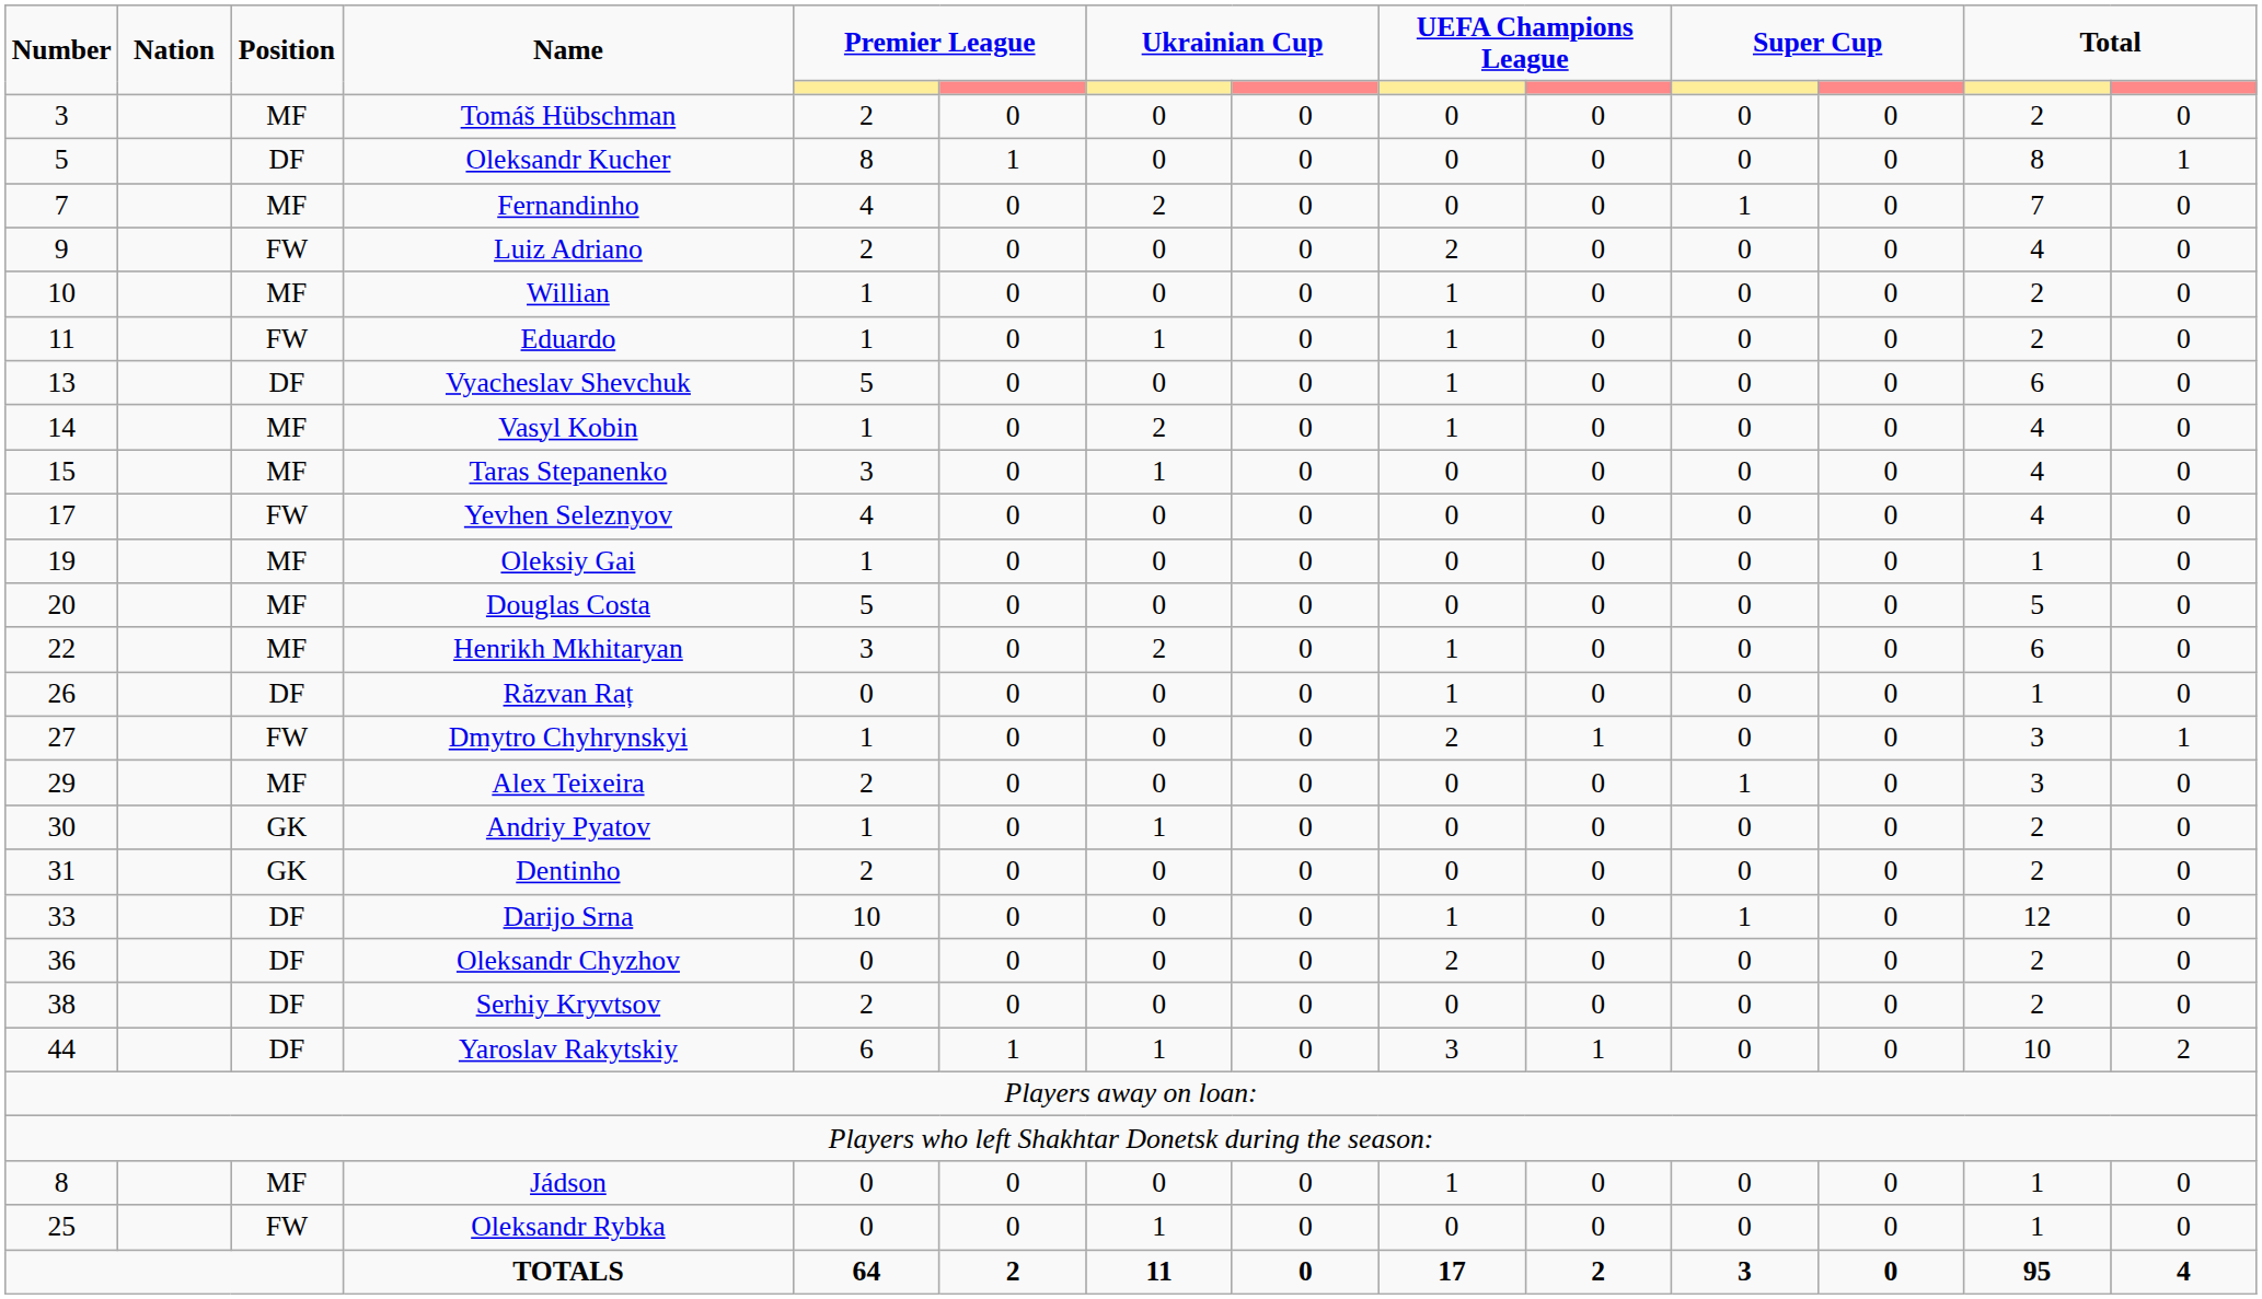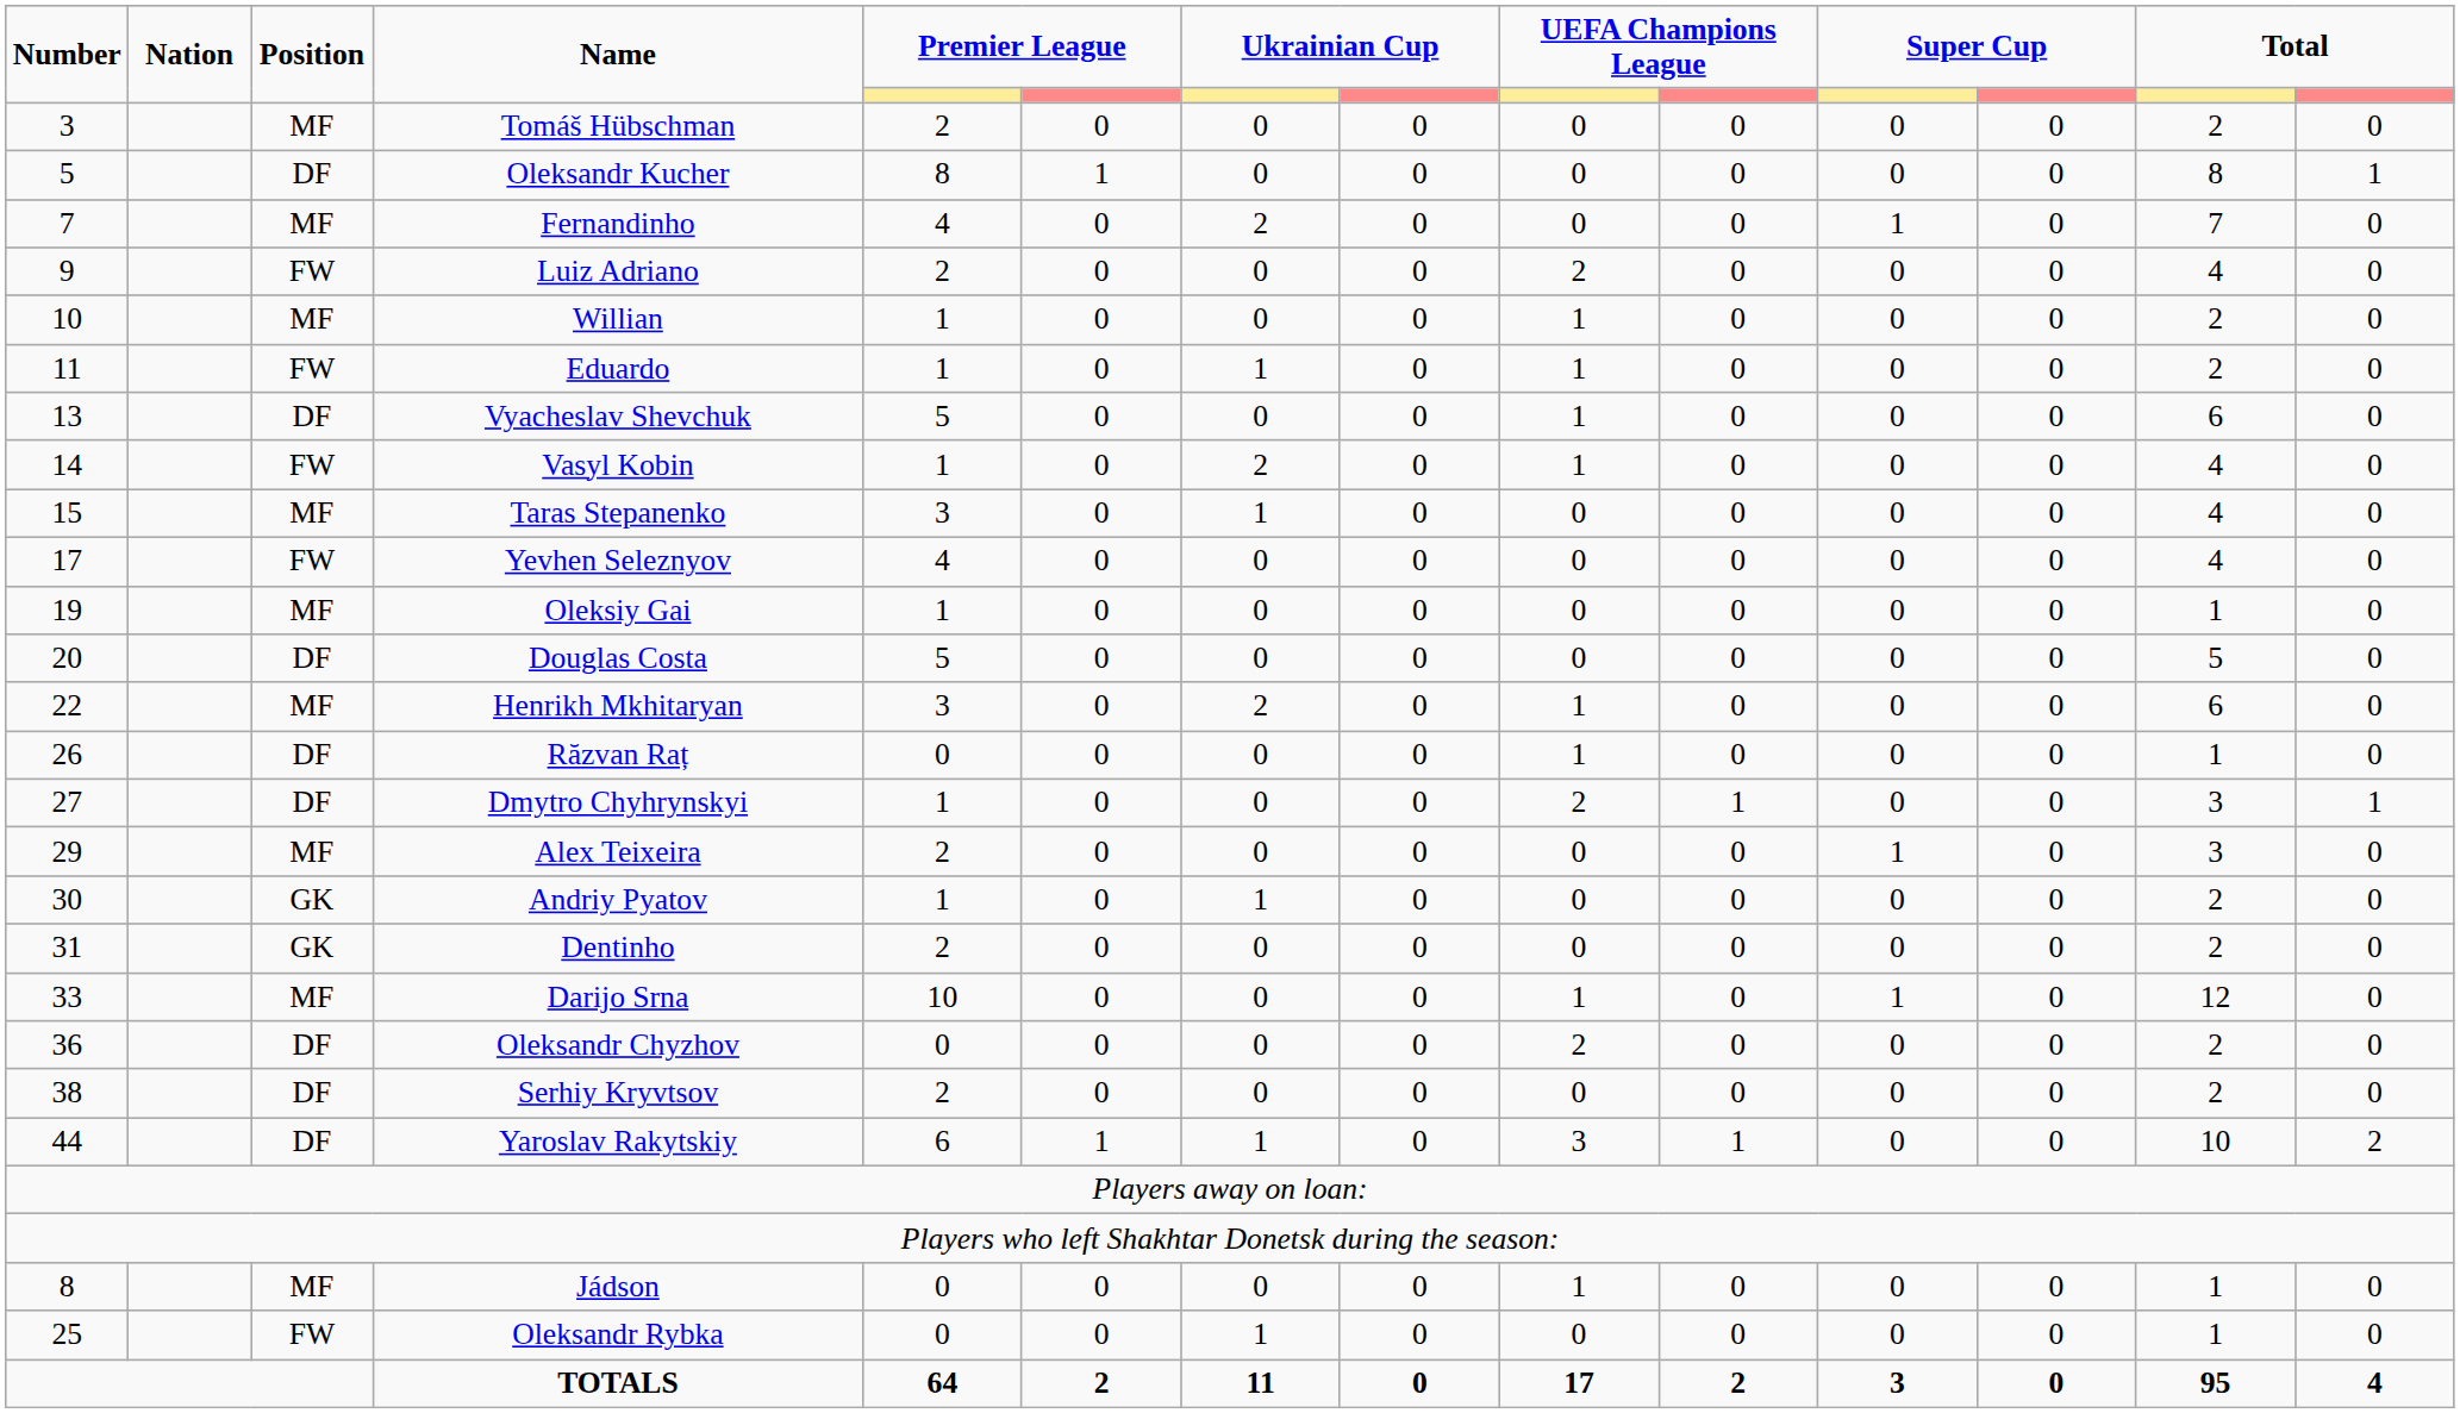 <table class="wikitable" style="text-align:center;">
 <tr>
 <td rowspan="2"  style="width:5%; text-align:center;"><strong>Number</strong></td>
 <td rowspan="2"  style="width:5%; text-align:center;"><strong>Nation</strong></td>
 <td rowspan="2"  style="width:5%; text-align:center;"><strong>Position</strong></td>
 <td rowspan="2"  style="width:20%; text-align:center;"><strong>Name</strong></td>
 <td colspan="2" style="text-align:center;"><strong><a href='#'>Premier League</a></strong></td>
 <td colspan="2" style="text-align:center;"><strong><a href='#'>Ukrainian Cup</a></strong></td>
 <td colspan="2" style="text-align:center;"><strong><a href='#'>UEFA Champions League</a></strong></td>
 <td colspan="2" style="text-align:center;"><strong><a href='#'>Super Cup</a></strong></td>
 <td colspan="2" style="text-align:center;"><strong>Total</strong></td>
 </tr>
 <tr>
 <th style="width:60px; background:#fe9;"></th>
 <th style="width:60px; background:#ff8888;"></th>
 <th style="width:60px; background:#fe9;"></th>
 <th style="width:60px; background:#ff8888;"></th>
 <th style="width:60px; background:#fe9;"></th>
 <th style="width:60px; background:#ff8888;"></th>
 <th style="width:60px; background:#fe9;"></th>
 <th style="width:60px; background:#ff8888;"></th>
 <th style="width:60px; background:#fe9;"></th>
 <th style="width:60px; background:#ff8888;"></th>
 </tr>
 <tr>
 <td>3</td>
 <td></td>
 <td>MF</td>
 <td><a href='#'>Tomáš Hübschman</a></td>
 <td>2</td>
 <td>0</td>
 <td>0</td>
 <td>0</td>
 <td>0</td>
 <td>0</td>
 <td>0</td>
 <td>0</td>
 <td>2</td>
 <td>0</td>
 </tr>
 <tr>
 <td>5</td>
 <td></td>
 <td>DF</td>
 <td><a href='#'>Oleksandr Kucher</a></td>
 <td>8</td>
 <td>1</td>
 <td>0</td>
 <td>0</td>
 <td>0</td>
 <td>0</td>
 <td>0</td>
 <td>0</td>
 <td>8</td>
 <td>1</td>
 </tr>
 <tr>
 <td>7</td>
 <td></td>
 <td>MF</td>
 <td><a href='#'>Fernandinho</a></td>
 <td>4</td>
 <td>0</td>
 <td>2</td>
 <td>0</td>
 <td>0</td>
 <td>0</td>
 <td>1</td>
 <td>0</td>
 <td>7</td>
 <td>0</td>
 </tr>
 <tr>
 <td>9</td>
 <td></td>
 <td>FW</td>
 <td><a href='#'>Luiz Adriano</a></td>
 <td>2</td>
 <td>0</td>
 <td>0</td>
 <td>0</td>
 <td>2</td>
 <td>0</td>
 <td>0</td>
 <td>0</td>
 <td>4</td>
 <td>0</td>
 </tr>
 <tr>
 <td>10</td>
 <td></td>
 <td>MF</td>
 <td><a href='#'>Willian</a></td>
 <td>1</td>
 <td>0</td>
 <td>0</td>
 <td>0</td>
 <td>1</td>
 <td>0</td>
 <td>0</td>
 <td>0</td>
 <td>2</td>
 <td>0</td>
 </tr>
 <tr>
 <td>11</td>
 <td></td>
 <td>FW</td>
 <td><a href='#'>Eduardo</a></td>
 <td>1</td>
 <td>0</td>
 <td>1</td>
 <td>0</td>
 <td>1</td>
 <td>0</td>
 <td>0</td>
 <td>0</td>
 <td>2</td>
 <td>0</td>
 </tr>
 <tr>
 <td>13</td>
 <td></td>
 <td>DF</td>
 <td><a href='#'>Vyacheslav Shevchuk</a></td>
 <td>5</td>
 <td>0</td>
 <td>0</td>
 <td>0</td>
 <td>1</td>
 <td>0</td>
 <td>0</td>
 <td>0</td>
 <td>6</td>
 <td>0</td>
 </tr>
 <tr>
 <td>14</td>
 <td></td>
-<td>MF</td>
+<td>FW</td>
 <td><a href='#'>Vasyl Kobin</a></td>
 <td>1</td>
 <td>0</td>
 <td>2</td>
 <td>0</td>
 <td>1</td>
 <td>0</td>
 <td>0</td>
 <td>0</td>
 <td>4</td>
 <td>0</td>
 </tr>
 <tr>
 <td>15</td>
 <td></td>
 <td>MF</td>
 <td><a href='#'>Taras Stepanenko</a></td>
 <td>3</td>
 <td>0</td>
 <td>1</td>
 <td>0</td>
 <td>0</td>
 <td>0</td>
 <td>0</td>
 <td>0</td>
 <td>4</td>
 <td>0</td>
 </tr>
 <tr>
 <td>17</td>
 <td></td>
 <td>FW</td>
 <td><a href='#'>Yevhen Seleznyov</a></td>
 <td>4</td>
 <td>0</td>
 <td>0</td>
 <td>0</td>
 <td>0</td>
 <td>0</td>
 <td>0</td>
 <td>0</td>
 <td>4</td>
 <td>0</td>
 </tr>
 <tr>
 <td>19</td>
 <td></td>
 <td>MF</td>
 <td><a href='#'>Oleksiy Gai</a></td>
 <td>1</td>
 <td>0</td>
 <td>0</td>
 <td>0</td>
 <td>0</td>
 <td>0</td>
 <td>0</td>
 <td>0</td>
 <td>1</td>
 <td>0</td>
 </tr>
 <tr>
 <td>20</td>
 <td></td>
-<td>MF</td>
+<td>DF</td>
 <td><a href='#'>Douglas Costa</a></td>
 <td>5</td>
 <td>0</td>
 <td>0</td>
 <td>0</td>
 <td>0</td>
 <td>0</td>
 <td>0</td>
 <td>0</td>
 <td>5</td>
 <td>0</td>
 </tr>
 <tr>
 <td>22</td>
 <td></td>
 <td>MF</td>
 <td><a href='#'>Henrikh Mkhitaryan</a></td>
 <td>3</td>
 <td>0</td>
 <td>2</td>
 <td>0</td>
 <td>1</td>
 <td>0</td>
 <td>0</td>
 <td>0</td>
 <td>6</td>
 <td>0</td>
 </tr>
 <tr>
 <td>26</td>
 <td></td>
 <td>DF</td>
 <td><a href='#'>Răzvan Raț</a></td>
 <td>0</td>
 <td>0</td>
 <td>0</td>
 <td>0</td>
 <td>1</td>
 <td>0</td>
 <td>0</td>
 <td>0</td>
 <td>1</td>
 <td>0</td>
 </tr>
 <tr>
 <td>27</td>
 <td></td>
-<td>FW</td>
+<td>DF</td>
 <td><a href='#'>Dmytro Chyhrynskyi</a></td>
 <td>1</td>
 <td>0</td>
 <td>0</td>
 <td>0</td>
 <td>2</td>
 <td>1</td>
 <td>0</td>
 <td>0</td>
 <td>3</td>
 <td>1</td>
 </tr>
 <tr>
 <td>29</td>
 <td></td>
 <td>MF</td>
 <td><a href='#'>Alex Teixeira</a></td>
 <td>2</td>
 <td>0</td>
 <td>0</td>
 <td>0</td>
 <td>0</td>
 <td>0</td>
 <td>1</td>
 <td>0</td>
 <td>3</td>
 <td>0</td>
 </tr>
 <tr>
 <td>30</td>
 <td></td>
 <td>GK</td>
 <td><a href='#'>Andriy Pyatov</a></td>
 <td>1</td>
 <td>0</td>
 <td>1</td>
 <td>0</td>
 <td>0</td>
 <td>0</td>
 <td>0</td>
 <td>0</td>
 <td>2</td>
 <td>0</td>
 </tr>
 <tr>
 <td>31</td>
 <td></td>
 <td>GK</td>
 <td><a href='#'>Dentinho</a></td>
 <td>2</td>
 <td>0</td>
 <td>0</td>
 <td>0</td>
 <td>0</td>
 <td>0</td>
 <td>0</td>
 <td>0</td>
 <td>2</td>
 <td>0</td>
 </tr>
 <tr>
 <td>33</td>
 <td></td>
-<td>DF</td>
+<td>MF</td>
 <td><a href='#'>Darijo Srna</a></td>
 <td>10</td>
 <td>0</td>
 <td>0</td>
 <td>0</td>
 <td>1</td>
 <td>0</td>
 <td>1</td>
 <td>0</td>
 <td>12</td>
 <td>0</td>
 </tr>
 <tr>
 <td>36</td>
 <td></td>
 <td>DF</td>
 <td><a href='#'>Oleksandr Chyzhov</a></td>
 <td>0</td>
 <td>0</td>
 <td>0</td>
 <td>0</td>
 <td>2</td>
 <td>0</td>
 <td>0</td>
 <td>0</td>
 <td>2</td>
 <td>0</td>
 </tr>
 <tr>
 <td>38</td>
 <td></td>
 <td>DF</td>
 <td><a href='#'>Serhiy Kryvtsov</a></td>
 <td>2</td>
 <td>0</td>
 <td>0</td>
 <td>0</td>
 <td>0</td>
 <td>0</td>
 <td>0</td>
 <td>0</td>
 <td>2</td>
 <td>0</td>
 </tr>
 <tr>
 <td>44</td>
 <td></td>
 <td>DF</td>
 <td><a href='#'>Yaroslav Rakytskiy</a></td>
 <td>6</td>
 <td>1</td>
 <td>1</td>
 <td>0</td>
 <td>3</td>
 <td>1</td>
 <td>0</td>
 <td>0</td>
 <td>10</td>
 <td>2</td>
 </tr>
 <tr>
 <td colspan="16"><em>Players away on loan:</em></td>
 </tr>
 <tr>
 <td colspan="16"><em>Players who left Shakhtar Donetsk during the season:</em></td>
 </tr>
 <tr>
 <td>8</td>
 <td></td>
 <td>MF</td>
 <td><a href='#'>Jádson</a></td>
 <td>0</td>
 <td>0</td>
 <td>0</td>
 <td>0</td>
 <td>1</td>
 <td>0</td>
 <td>0</td>
 <td>0</td>
 <td>1</td>
 <td>0</td>
 </tr>
 <tr>
 <td>25</td>
 <td></td>
 <td>FW</td>
 <td><a href='#'>Oleksandr Rybka</a></td>
 <td>0</td>
 <td>0</td>
 <td>1</td>
 <td>0</td>
 <td>0</td>
 <td>0</td>
 <td>0</td>
 <td>0</td>
 <td>1</td>
 <td>0</td>
 </tr>
 <tr>
 <td colspan="3"></td>
 <td><strong>TOTALS</strong></td>
 <td><strong>64</strong></td>
 <td><strong>2</strong></td>
 <td><strong>11</strong></td>
 <td><strong>0</strong></td>
 <td><strong>17</strong></td>
 <td><strong>2</strong></td>
 <td><strong>3</strong></td>
 <td><strong>0</strong></td>
 <td><strong>95</strong></td>
 <td><strong>4</strong></td>
 </tr>
 </table>
